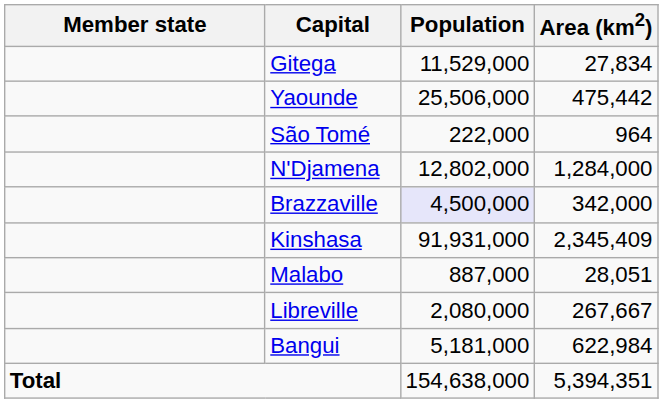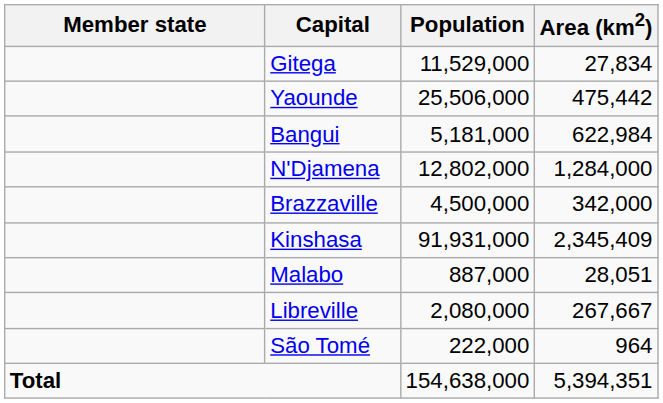 <table class="wikitable sortable">
 <tr>
 <th width="180px">Member state</th>
 <th width="90px">Capital</th>
 <th>Population</th>
 <th>Area (km<sup>2</sup>)</th>
 </tr>
 <tr>
 <td></td>
 <td><a href='#'>Gitega</a></td>
 <td align="right">11,529,000</td>
 <td align="right">27,834</td>
 </tr>
 <tr>
 <td></td>
 <td><a href='#'>Yaounde</a></td>
 <td align="right">25,506,000</td>
 <td align="right">475,442</td>
 </tr>
 <tr>
 <td></td>
-<td><a href='#'>São Tomé</a></td>
-<td align="right">222,000</td>
-<td align="right">964</td>
+<td><a href='#'>Bangui</a></td>
+<td align="right">5,181,000</td>
+<td align="right">622,984</td>
 </tr>
 <tr>
 <td></td>
 <td><a href='#'>N'Djamena</a></td>
 <td align="right">12,802,000</td>
 <td align="right">1,284,000</td>
 </tr>
 <tr>
 <td></td>
 <td><a href='#'>Brazzaville</a></td>
-<td align="right" style="background: lavender;">4,500,000</td>
+<td align="right">4,500,000</td>
 <td align="right">342,000</td>
 </tr>
 <tr>
 <td></td>
 <td><a href='#'>Kinshasa</a></td>
 <td align="right">91,931,000</td>
 <td align="right">2,345,409</td>
 </tr>
 <tr>
 <td></td>
 <td><a href='#'>Malabo</a></td>
 <td align="right">887,000</td>
 <td align="right">28,051</td>
 </tr>
 <tr>
 <td></td>
 <td><a href='#'>Libreville</a></td>
 <td align="right">2,080,000</td>
 <td align="right">267,667</td>
 </tr>
 <tr>
 <td></td>
-<td><a href='#'>Bangui</a></td>
-<td align="right">5,181,000</td>
-<td align="right">622,984</td>
+<td><a href='#'>São Tomé</a></td>
+<td align="right">222,000</td>
+<td align="right">964</td>
 </tr>
 <tr>
 <td colspan="2"><strong>Total</strong></td>
 <td align="right">154,638,000</td>
 <td align="right">5,394,351</td>
 </tr>
 </table>
